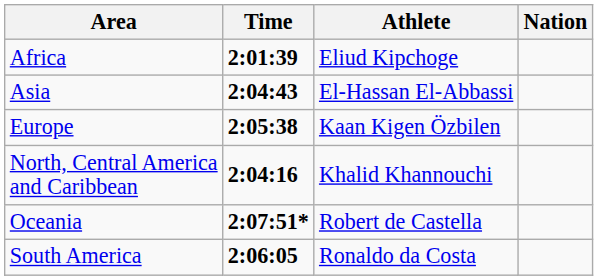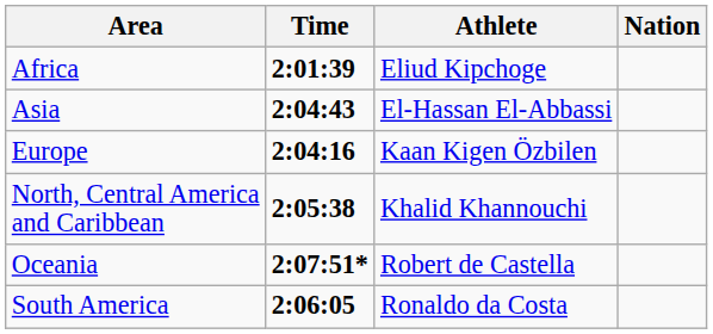 <table class="wikitable">
 <tr>
 <th>Area</th>
 <th>Time</th>
 <th>Athlete</th>
 <th>Nation</th>
 </tr>
 <tr>
 <td><a href='#'>Africa</a> </td>
 <td><strong>2:01:39	</strong> </td>
 <td><a href='#'>Eliud Kipchoge </a></td>
 <td></td>
 </tr>
 <tr>
 <td><a href='#'>Asia</a> </td>
 <td><strong>2:04:43</strong></td>
 <td><a href='#'>El-Hassan El-Abbassi</a></td>
 <td></td>
 </tr>
 <tr>
 <td><a href='#'>Europe</a> </td>
-<td><strong>2:05:38</strong></td>
+<td><strong>2:04:16</strong></td>
 <td><a href='#'>Kaan Kigen Özbilen</a></td>
 <td></td>
 </tr>
 <tr>
 <td><a href='#'>North, Central America<br> and Caribbean</a> </td>
-<td><strong>2:04:16</strong></td>
+<td><strong>2:05:38</strong></td>
 <td><a href='#'>Khalid Khannouchi</a></td>
 <td></td>
 </tr>
 <tr>
 <td><a href='#'>Oceania</a> </td>
 <td><strong>2:07:51*</strong></td>
 <td><a href='#'>Robert de Castella</a></td>
 <td></td>
 </tr>
 <tr>
 <td><a href='#'>South America</a> </td>
 <td><strong>2:06:05</strong></td>
 <td><a href='#'>Ronaldo da Costa</a></td>
 <td></td>
 </tr>
 </table>
